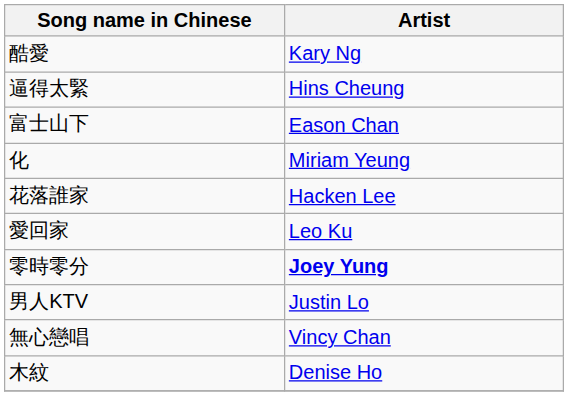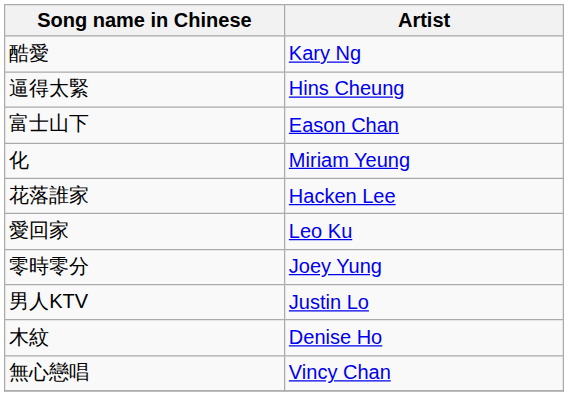 <table class="wikitable">
 <tr>
 <th width=40%>Song name in Chinese</th>
 <th width=40%>Artist</th>
 </tr>
 <tr>
 <td>酷愛</td>
 <td><a href='#'>Kary Ng</a></td>
 </tr>
 <tr>
 <td>逼得太緊</td>
 <td><a href='#'>Hins Cheung</a></td>
 </tr>
 <tr>
 <td>富士山下</td>
 <td><a href='#'>Eason Chan</a></td>
 </tr>
 <tr>
 <td>化</td>
 <td><a href='#'>Miriam Yeung</a></td>
 </tr>
 <tr>
 <td>花落誰家</td>
 <td><a href='#'>Hacken Lee</a></td>
 </tr>
 <tr>
 <td>愛回家</td>
 <td><a href='#'>Leo Ku</a></td>
 </tr>
 <tr>
 <td>零時零分</td>
-<td><strong><a href='#'>Joey Yung</a></strong></td>
+<td><a href='#'>Joey Yung</a></td>
 </tr>
 <tr>
 <td>男人KTV</td>
 <td><a href='#'>Justin Lo</a></td>
 </tr>
 <tr>
+<td>木紋</td>
+<td><a href='#'>Denise Ho</a></td>
+</tr>
+<tr>
 <td>無心戀唱</td>
 <td><a href='#'>Vincy Chan</a></td>
 </tr>
 <tr>
-<td>木紋</td>
-<td><a href='#'>Denise Ho</a></td>
-</tr>
-<tr>
 </tr>
 </table>
